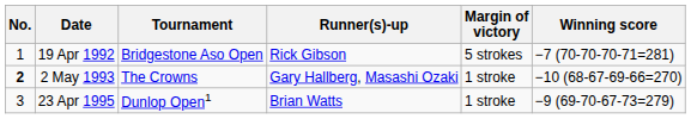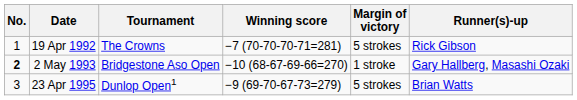 <table class="wikitable" style="font-size:95%;">
 <tr>
 <th>No.</th>
 <th>Date</th>
 <th>Tournament</th>
+<th>Winning score</th>
+<th>Margin of<br>victory</th>
 <th>Runner(s)-up</th>
-<th>Margin of<br>victory</th>
-<th>Winning score</th>
 </tr>
 <tr>
 <td align=center>1</td>
 <td align=right>19 Apr <a href='#'>1992</a></td>
-<td><a href='#'>Bridgestone Aso Open</a></td>
+<td><a href='#'>The Crowns</a></td>
+<td>−7 (70-70-70-71=281)</td>
+<td>5 strokes</td>
 <td> <a href='#'>Rick Gibson</a></td>
-<td>5 strokes</td>
-<td>−7 (70-70-70-71=281)</td>
 </tr>
 <tr>
 <td align=center><strong>2</strong></td>
 <td align=right>2 May <a href='#'>1993</a></td>
-<td><a href='#'>The Crowns</a></td>
+<td><a href='#'>Bridgestone Aso Open</a></td>
+<td>−10 (68-67-69-66=270)</td>
+<td>1 stroke</td>
 <td> <a href='#'>Gary Hallberg</a>,  <a href='#'>Masashi Ozaki</a></td>
-<td>1 stroke</td>
-<td>−10 (68-67-69-66=270)</td>
 </tr>
 <tr>
 <td align=center>3</td>
 <td align=right>23 Apr <a href='#'>1995</a></td>
 <td><a href='#'>Dunlop Open</a><sup>1</sup></td>
+<td>−9 (69-70-67-73=279)</td>
+<td>5 strokes</td>
 <td> <a href='#'>Brian Watts</a></td>
-<td>1 stroke</td>
-<td>−9 (69-70-67-73=279)</td>
 </tr>
 </table>
